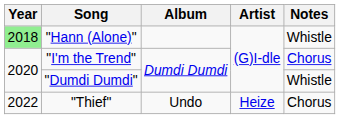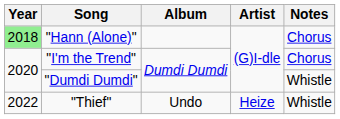 <table class="wikitable" style="text-align:center">
 <tr>
 <th scope="col">Year</th>
 <th scope="col">Song</th>
 <th scope="col">Album</th>
 <th scope="col">Artist</th>
 <th scope="col">Notes</th>
 </tr>
 <tr>
 <td style="background: lightgreen;">2018</td>
 <td>"<a href='#'>Hann (Alone)</a>"</td>
 <td></td>
 <td rowspan="3"><a href='#'>(G)I-dle</a></td>
-<td>Whistle</td>
+<td><a href='#'>Chorus</a></td>
 </tr>
 <tr>
 <td rowspan="2">2020</td>
 <td>"<a href='#'>I'm the Trend</a>"</td>
 <td rowspan="2"><em><a href='#'>Dumdi Dumdi</a></em></td>
 <td><a href='#'>Chorus</a></td>
 </tr>
 <tr>
 <td>"<a href='#'>Dumdi Dumdi</a>"</td>
 <td>Whistle</td>
 </tr>
 <tr>
 <td>2022</td>
 <td>"Thief"</td>
 <td>Undo</td>
 <td><a href='#'>Heize</a></td>
-<td>Chorus</td>
+<td>Whistle</td>
 </tr>
 </table>
